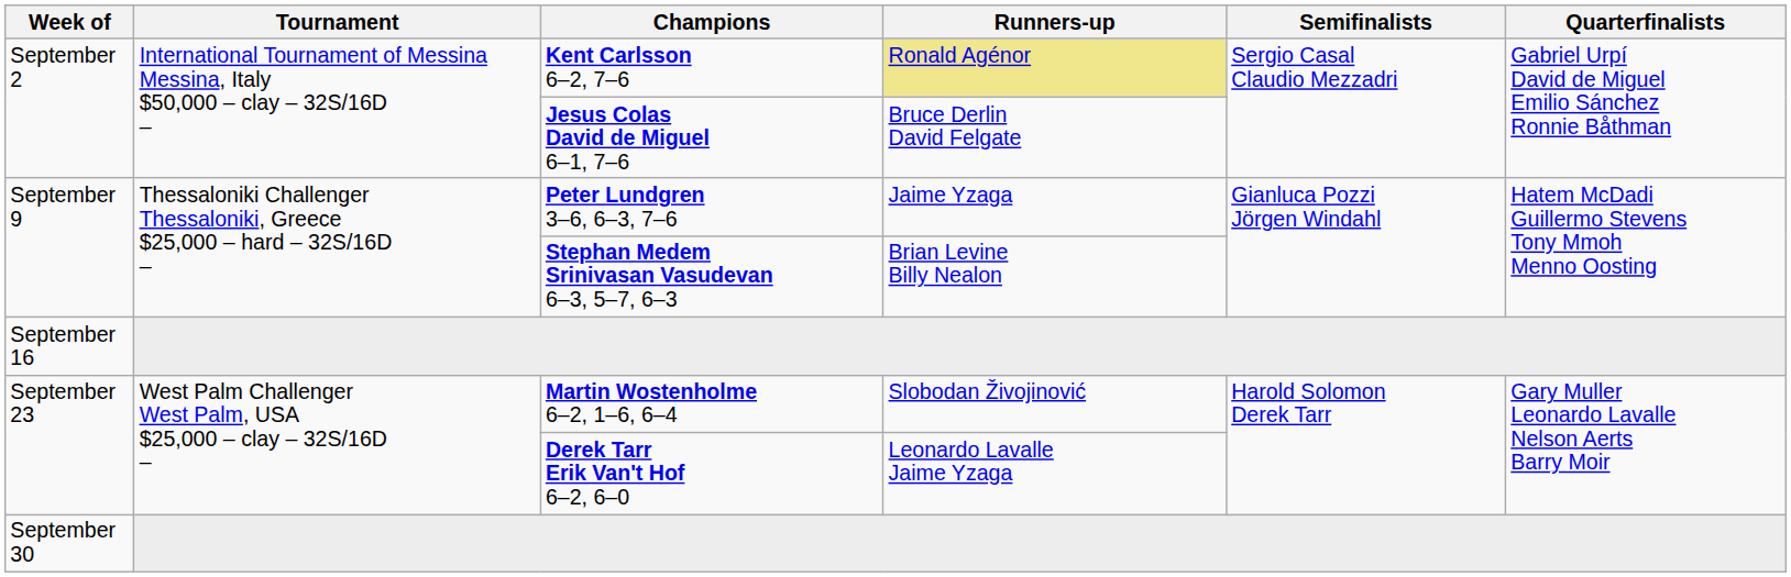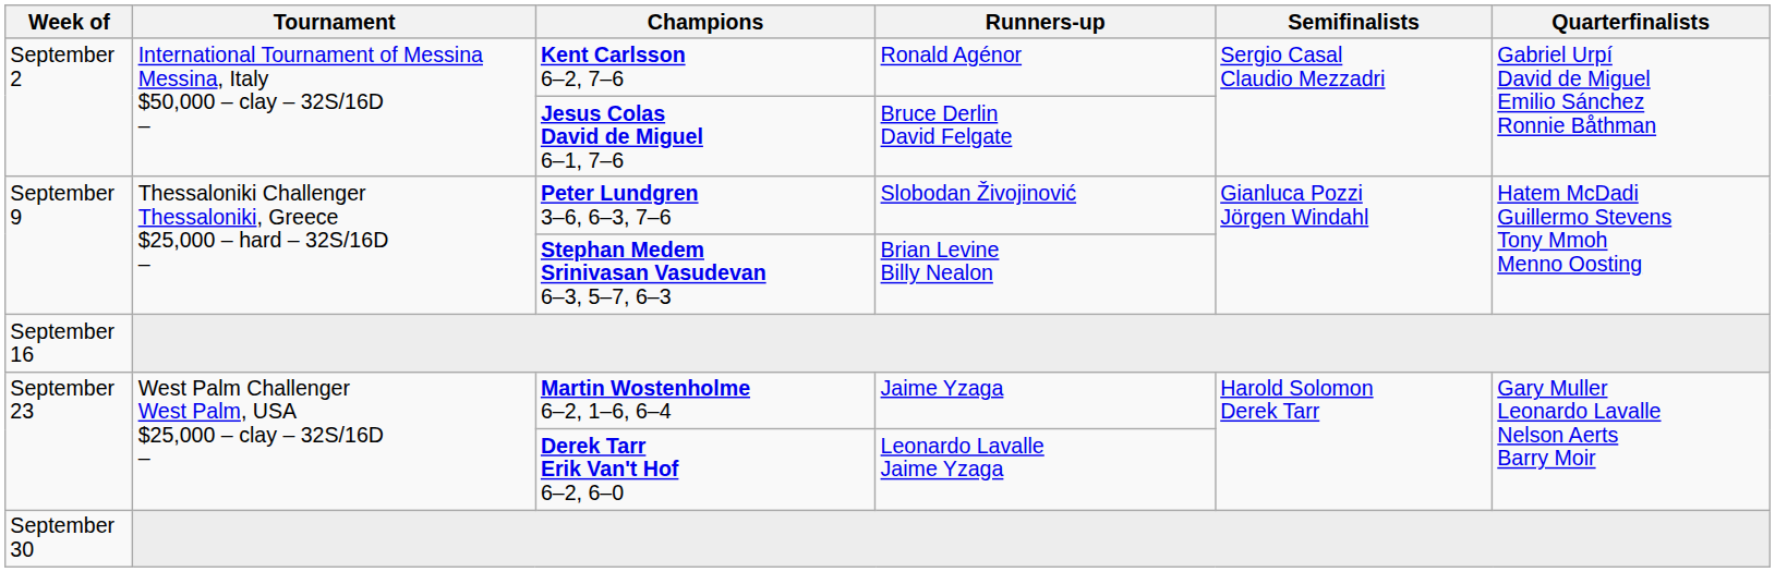 <table class="wikitable" style="font-size:85%;">
 <tr>
 <th width="75">Week of</th>
 <th width="250">Tournament</th>
 <th width="210">Champions</th>
 <th width="210">Runners-up</th>
 <th width="170">Semifinalists</th>
 <th width="170">Quarterfinalists</th>
 </tr>
 <tr valign="top">
 <td rowspan="2">September 2</td>
 <td rowspan="2"><a href='#'>International Tournament of Messina</a><br> <a href='#'>Messina</a>, Italy<br>$50,000 – clay – 32S/16D<br>  – </td>
 <td> <strong><a href='#'>Kent Carlsson</a></strong> <br>6–2, 7–6</td>
-<td style="background: khaki;"> <a href='#'>Ronald Agénor</a></td>
+<td> <a href='#'>Ronald Agénor</a></td>
 <td rowspan="2"> <a href='#'>Sergio Casal</a> <br>  <a href='#'>Claudio Mezzadri</a></td>
 <td rowspan="2"> <a href='#'>Gabriel Urpí</a> <br>  <a href='#'>David de Miguel</a> <br> <a href='#'>Emilio Sánchez</a> <br>  <a href='#'>Ronnie Båthman</a></td>
 </tr>
 <tr valign="top">
 <td> <strong><a href='#'>Jesus Colas</a></strong> <br> <strong><a href='#'>David de Miguel</a></strong><br>6–1, 7–6</td>
 <td> <a href='#'>Bruce Derlin</a> <br> <a href='#'>David Felgate</a></td>
 </tr>
 <tr valign="top">
 <td rowspan="2">September 9</td>
 <td rowspan="2">Thessaloniki Challenger<br> <a href='#'>Thessaloniki</a>, Greece<br>$25,000 – hard – 32S/16D<br>  – </td>
 <td> <strong><a href='#'>Peter Lundgren</a></strong> <br>3–6, 6–3, 7–6</td>
-<td> <a href='#'>Jaime Yzaga</a></td>
+<td> <a href='#'>Slobodan Živojinović</a></td>
 <td rowspan="2"> <a href='#'>Gianluca Pozzi</a> <br>  <a href='#'>Jörgen Windahl</a></td>
 <td rowspan="2"> <a href='#'>Hatem McDadi</a> <br>  <a href='#'>Guillermo Stevens</a> <br> <a href='#'>Tony Mmoh</a> <br>  <a href='#'>Menno Oosting</a></td>
 </tr>
 <tr valign="top">
 <td> <strong><a href='#'>Stephan Medem</a></strong> <br> <strong><a href='#'>Srinivasan Vasudevan</a></strong><br>6–3, 5–7, 6–3</td>
 <td> <a href='#'>Brian Levine</a> <br> <a href='#'>Billy Nealon</a></td>
 </tr>
 <tr valign="top">
 <td rowspan="1">September 16</td>
 <td colspan="5" bgcolor="#ededed"></td>
 </tr>
 <tr valign="top">
 <td rowspan="2">September 23</td>
 <td rowspan="2">West Palm Challenger<br> <a href='#'>West Palm</a>, USA<br>$25,000 – clay – 32S/16D<br>  – </td>
 <td> <strong><a href='#'>Martin Wostenholme</a></strong> <br>6–2, 1–6, 6–4</td>
-<td> <a href='#'>Slobodan Živojinović</a></td>
+<td> <a href='#'>Jaime Yzaga</a></td>
 <td rowspan="2"> <a href='#'>Harold Solomon</a> <br>  <a href='#'>Derek Tarr</a></td>
 <td rowspan="2"> <a href='#'>Gary Muller</a> <br>  <a href='#'>Leonardo Lavalle</a> <br> <a href='#'>Nelson Aerts</a> <br>  <a href='#'>Barry Moir</a></td>
 </tr>
 <tr valign="top">
 <td> <strong><a href='#'>Derek Tarr</a></strong> <br> <strong><a href='#'>Erik Van't Hof</a></strong><br>6–2, 6–0</td>
 <td> <a href='#'>Leonardo Lavalle</a> <br> <a href='#'>Jaime Yzaga</a></td>
 </tr>
 <tr valign="top">
 <td rowspan="1">September 30</td>
 <td colspan="5" bgcolor="#ededed"></td>
 </tr>
 </table>
